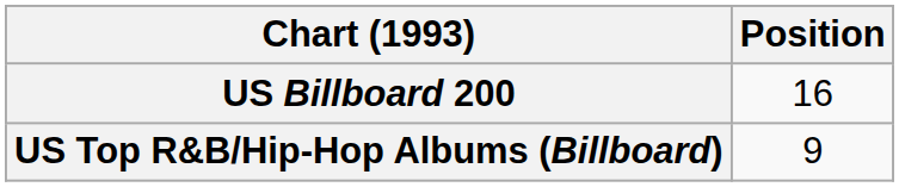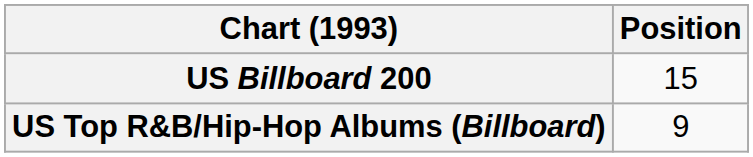 <table class="wikitable sortable plainrowheaders" style="text-align:center">
 <tr>
 <th scope="col">Chart (1993)</th>
 <th scope="col">Position</th>
 </tr>
 <tr>
 <th scope="row">US <em>Billboard</em> 200</th>
-<td>16</td>
+<td>15</td>
 </tr>
 <tr>
 <th scope="row">US Top R&B/Hip-Hop Albums (<em>Billboard</em>)</th>
 <td>9</td>
 </tr>
 </table>
